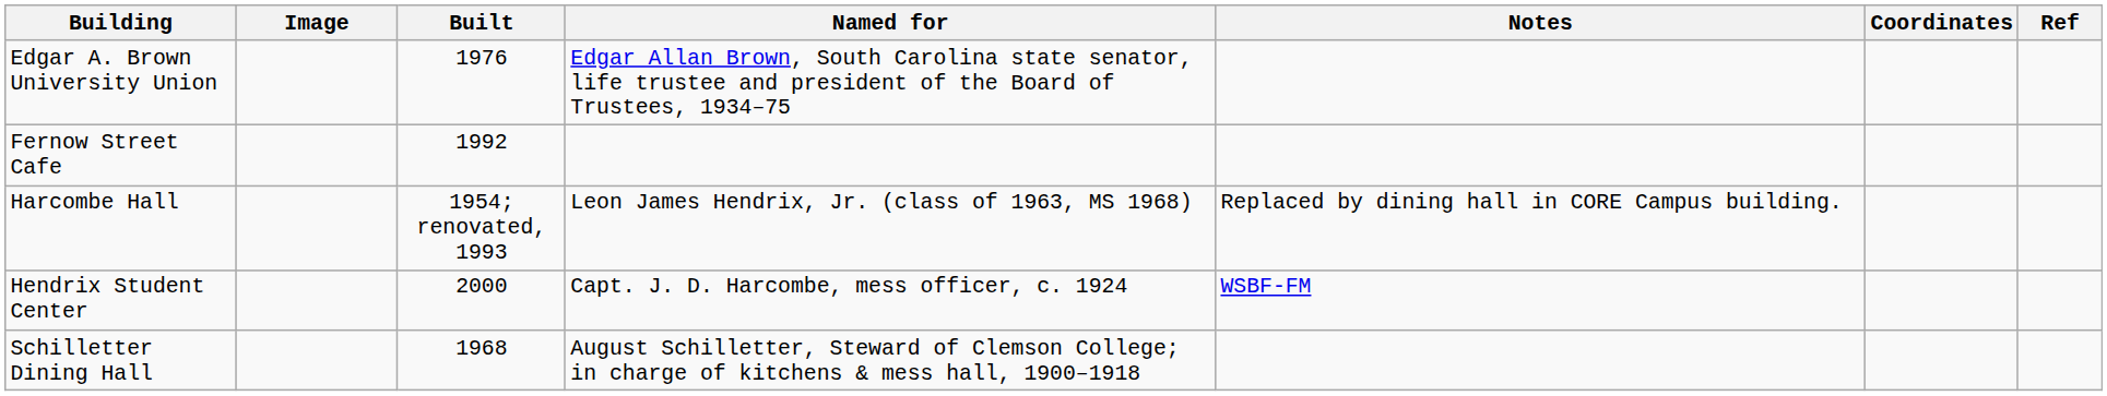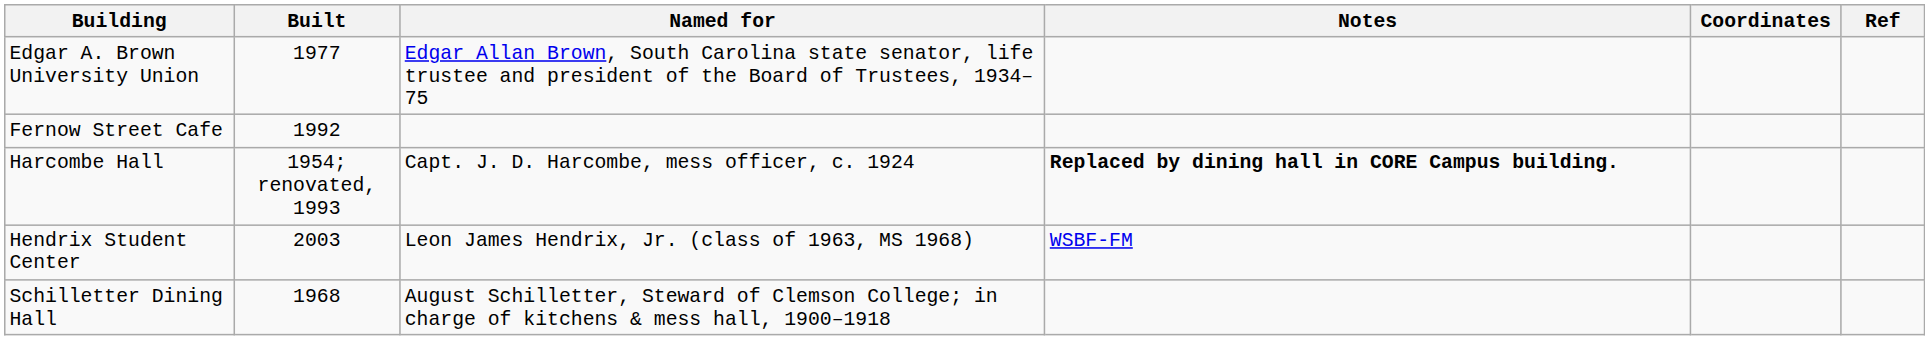 <table class="wikitable sortable" style="width:100%">
 <tr>
 <th width=11%>Building</th>
-<th width=101px class="unsortable">Image</th>
 <th width=8%>Built</th>
 <th width=31%>Named for</th>
 <th width=31% class="unsortable">Notes</th>
 <th width=7% class="unsortable">Coordinates</th>
 <th width=4% class="unsortable">Ref</th>
 </tr>
 <tr valign="top">
 <td>Edgar A. Brown University Union</td>
-<td align="center"></td>
-<td align="center">1976</td>
+<td align="center">1977</td>
 <td><a href='#'>Edgar Allan Brown</a>, South Carolina state senator, life trustee and president of the Board of Trustees, 1934–75</td>
 <td></td>
 <td><small></small></td>
 <td align="center"></td>
 </tr>
 <tr valign="top">
 <td>Fernow Street Cafe</td>
-<td align="center"></td>
 <td align="center">1992</td>
 <td></td>
 <td></td>
 <td><small></small></td>
 <td align="center"></td>
 </tr>
 <tr valign="top">
 <td>Harcombe Hall</td>
-<td align="center"></td>
 <td align="center">1954; renovated, 1993</td>
-<td>Leon James Hendrix, Jr. (class of 1963, MS 1968)</td>
-<td>Replaced by dining hall in CORE Campus building.</td>
+<td>Capt. J. D. Harcombe, mess officer, c. 1924</td>
+<td><strong>Replaced by dining hall in CORE Campus building.</strong></td>
 <td><small></small></td>
 <td align="center"></td>
 </tr>
 <tr valign="top">
 <td>Hendrix Student Center</td>
-<td align="center"></td>
-<td align="center">2000</td>
-<td>Capt. J. D. Harcombe, mess officer, c. 1924</td>
+<td align="center">2003</td>
+<td>Leon James Hendrix, Jr. (class of 1963, MS 1968)</td>
 <td><a href='#'>WSBF-FM</a></td>
 <td><small></small></td>
 <td align="center"></td>
 </tr>
 <tr valign="top">
 <td>Schilletter Dining Hall</td>
-<td align="center"></td>
 <td align="center">1968</td>
 <td>August Schilletter, Steward of Clemson College; in charge of kitchens & mess hall, 1900–1918</td>
 <td></td>
 <td><small></small></td>
 <td align="center"></td>
 </tr>
 </table>
